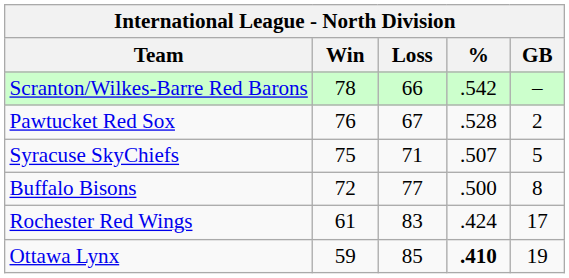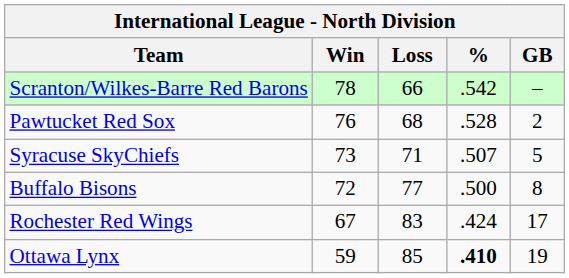 <table class="wikitable">
 <tr>
 <th colspan="5">International League - North Division</th>
 </tr>
 <tr>
 <th width="55%">Team</th>
 <th>Win</th>
 <th>Loss</th>
 <th>%</th>
 <th>GB</th>
 </tr>
 <tr align=center bgcolor=ccffcc>
 <td align=left><a href='#'>Scranton/Wilkes-Barre Red Barons</a></td>
 <td>78</td>
 <td>66</td>
 <td>.542</td>
 <td>–</td>
 </tr>
 <tr align=center>
 <td align=left><a href='#'>Pawtucket Red Sox</a></td>
 <td>76</td>
-<td>67</td>
+<td>68</td>
 <td>.528</td>
 <td>2</td>
 </tr>
 <tr align=center>
 <td align=left><a href='#'>Syracuse SkyChiefs</a></td>
-<td>75</td>
+<td>73</td>
 <td>71</td>
 <td>.507</td>
 <td>5</td>
 </tr>
 <tr align=center>
 <td align=left><a href='#'>Buffalo Bisons</a></td>
 <td>72</td>
 <td>77</td>
 <td>.500</td>
 <td>8</td>
 </tr>
 <tr align=center>
 <td align=left><a href='#'>Rochester Red Wings</a></td>
-<td>61</td>
+<td>67</td>
 <td>83</td>
 <td>.424</td>
 <td>17</td>
 </tr>
 <tr align=center>
 <td align=left><a href='#'>Ottawa Lynx</a></td>
 <td>59</td>
 <td>85</td>
 <td><strong>.410</strong></td>
 <td>19</td>
 </tr>
 </table>
